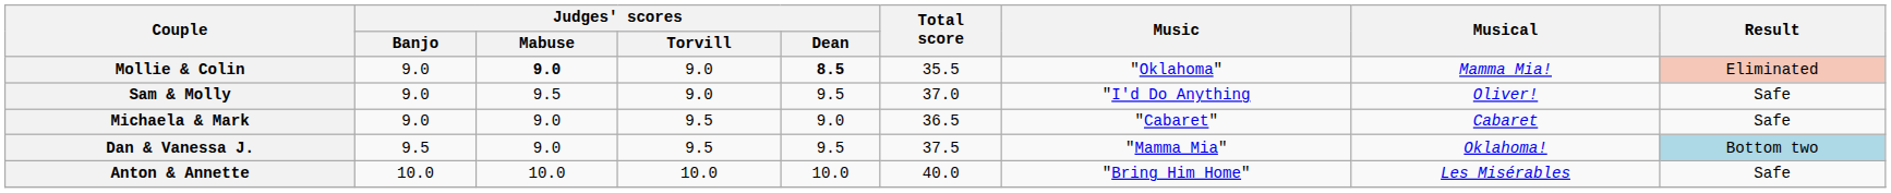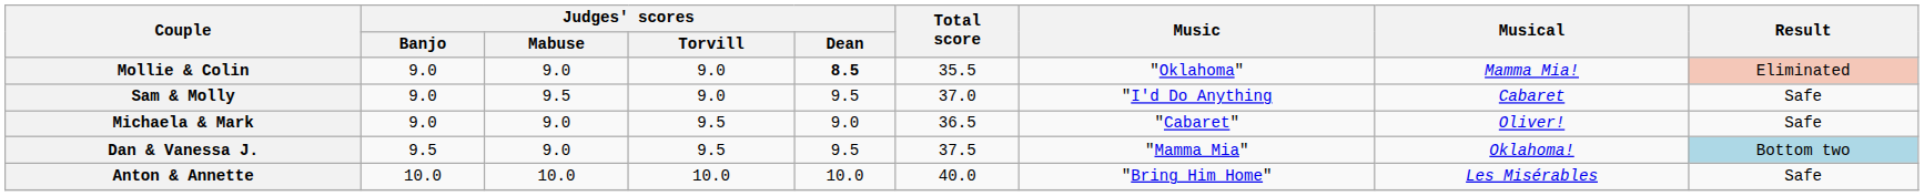 <table class="wikitable sortable" style="text-align:center; font-size:90%; width:90%">
 <tr>
 <th scope="col" rowspan=2>Couple</th>
 <th scope="col" colspan=4 class="unsortable">Judges' scores</th>
 <th scope="col" rowspan=2>Total<br>score</th>
 <th scope="col" rowspan=2 class="unsortable">Music</th>
 <th scope="col" rowspan=2 class="unsortable">Musical</th>
 <th rowspan="2" scope="col" class="unsortable">Result</th>
 </tr>
 <tr>
 <th class="unsortable">Banjo</th>
 <th class="unsortable">Mabuse</th>
 <th class="unsortable">Torvill</th>
 <th class="unsortable">Dean</th>
 </tr>
 <tr>
 <th scope="row">Mollie & Colin</th>
 <td>9.0</td>
-<td><strong>9.0</strong></td>
+<td>9.0</td>
 <td>9.0</td>
 <td><strong>8.5</strong></td>
 <td>35.5</td>
 <td>"<a href='#'>Oklahoma</a>"</td>
 <td><em><a href='#'>Mamma Mia!</a></em></td>
 <td bgcolor="f4c7b8">Eliminated</td>
 </tr>
 <tr>
 <th scope="row">Sam & Molly</th>
 <td>9.0</td>
 <td>9.5</td>
 <td>9.0</td>
 <td>9.5</td>
 <td>37.0</td>
 <td>"<a href='#'>I'd Do Anything</a></td>
-<td><em><a href='#'>Oliver!</a></em></td>
+<td><em><a href='#'>Cabaret</a></em></td>
 <td>Safe</td>
 </tr>
 <tr>
 <th scope="row">Michaela & Mark</th>
 <td>9.0</td>
 <td>9.0</td>
 <td>9.5</td>
 <td>9.0</td>
 <td>36.5</td>
 <td>"<a href='#'>Cabaret</a>"</td>
-<td><em><a href='#'>Cabaret</a></em></td>
+<td><em><a href='#'>Oliver!</a></em></td>
 <td>Safe</td>
 </tr>
 <tr>
 <th scope="row">Dan & Vanessa J.</th>
 <td>9.5</td>
 <td>9.0</td>
 <td>9.5</td>
 <td>9.5</td>
 <td>37.5</td>
 <td>"<a href='#'>Mamma Mia</a>"</td>
 <td><em><a href='#'>Oklahoma!</a></em></td>
 <td bgcolor="lightblue">Bottom two</td>
 </tr>
 <tr>
 <th scope="row">Anton & Annette</th>
 <td>10.0</td>
 <td>10.0</td>
 <td>10.0</td>
 <td>10.0</td>
 <td>40.0</td>
 <td>"<a href='#'>Bring Him Home</a>"</td>
 <td><em><a href='#'>Les Misérables</a></em></td>
 <td>Safe</td>
 </tr>
 <tr>
 </tr>
 </table>
